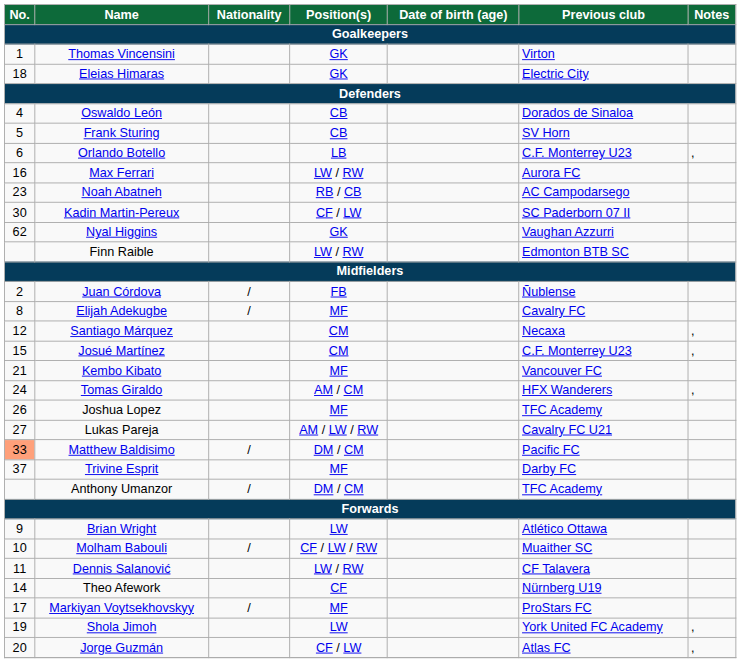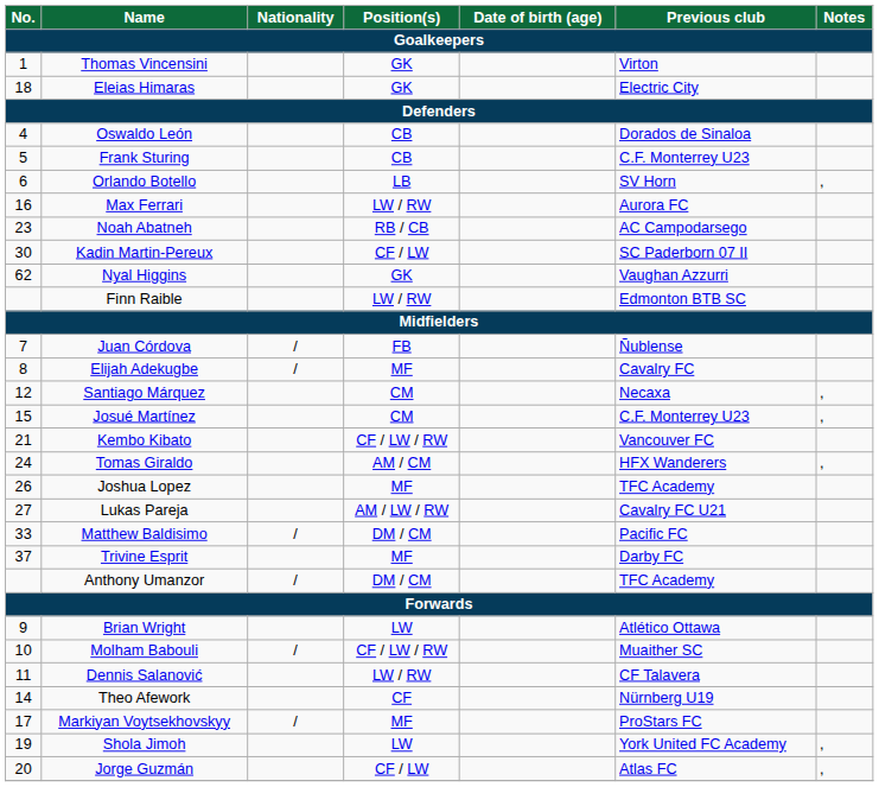 <table class="wikitable" style="text-align:center; font-size:86%; width:90%;">
 <tr>
 <th style="background:#0d6a3a; color:white; text-align:center;">No.</th>
 <th style="background:#0d6a3a; color:white; text-align:center;">Name</th>
 <th style="background:#0d6a3a; color:white; text-align:center;">Nationality</th>
 <th style="background:#0d6a3a; color:white; text-align:center;">Position(s)</th>
 <th style="background:#0d6a3a; color:white; text-align:center;">Date of birth (age)</th>
 <th style="background:#0d6a3a; color:white; text-align:center;">Previous club</th>
 <th style="background:#0d6a3a; color:white; text-align:center;">Notes</th>
 </tr>
 <tr>
 <th colspan="7" style="background:#053b5a; color:white; text-align:center;">Goalkeepers</th>
 </tr>
 <tr>
 <td>1</td>
 <td><a href='#'>Thomas Vincensini</a></td>
 <td></td>
 <td><a href='#'>GK</a></td>
 <td></td>
 <td style="text-align:left"> <a href='#'>Virton</a></td>
 <td align="left"><a href='#'></a></td>
 </tr>
 <tr>
 <td>18</td>
 <td><a href='#'>Eleias Himaras</a></td>
 <td></td>
 <td><a href='#'>GK</a></td>
 <td></td>
 <td style="text-align:left"> <a href='#'>Electric City</a></td>
 <td align="left"></td>
 </tr>
 <tr>
 <th colspan="7" style="background:#053b5a; color:white; text-align:center;">Defenders</th>
 </tr>
 <tr>
 <td>4</td>
 <td><a href='#'>Oswaldo León</a></td>
 <td></td>
 <td><a href='#'>CB</a></td>
 <td></td>
 <td style="text-align:left"> <a href='#'>Dorados de Sinaloa</a></td>
 <td align="left"><a href='#'></a></td>
 </tr>
 <tr>
 <td>5</td>
 <td><a href='#'>Frank Sturing</a></td>
 <td></td>
 <td><a href='#'>CB</a></td>
 <td></td>
-<td style="text-align:left"> <a href='#'>SV Horn</a></td>
+<td style="text-align:left"> <a href='#'>C.F. Monterrey U23</a></td>
 <td align="left"></td>
 </tr>
 <tr>
 <td>6</td>
 <td><a href='#'>Orlando Botello</a></td>
 <td></td>
 <td><a href='#'>LB</a></td>
 <td></td>
-<td style="text-align:left"> <a href='#'>C.F. Monterrey U23</a></td>
+<td style="text-align:left"> <a href='#'>SV Horn</a></td>
 <td align="left"><a href='#'></a>, <a href='#'></a></td>
 </tr>
 <tr>
 <td>16</td>
 <td><a href='#'>Max Ferrari</a></td>
 <td></td>
 <td><a href='#'>LW</a> / <a href='#'>RW</a></td>
 <td></td>
 <td align="left"> <a href='#'>Aurora FC</a></td>
 <td></td>
 </tr>
 <tr>
 <td>23</td>
 <td><a href='#'>Noah Abatneh</a></td>
 <td></td>
 <td><a href='#'>RB</a> / <a href='#'>CB</a></td>
 <td></td>
 <td style="text-align:left"> <a href='#'>AC Campodarsego</a></td>
 <td align="left"></td>
 </tr>
 <tr>
 <td>30</td>
 <td><a href='#'>Kadin Martin-Pereux</a> </td>
 <td></td>
 <td><a href='#'>CF</a> / <a href='#'>LW</a></td>
 <td></td>
 <td style="text-align:left"> <a href='#'>SC Paderborn 07 II</a></td>
 <td align="left"></td>
 </tr>
 <tr>
 <td>62</td>
 <td><a href='#'>Nyal Higgins</a></td>
 <td></td>
 <td><a href='#'>GK</a></td>
 <td></td>
 <td style="text-align:left"> <a href='#'>Vaughan Azzurri</a></td>
 <td align="left"></td>
 </tr>
 <tr>
 <td></td>
 <td>Finn Raible</td>
 <td></td>
 <td><a href='#'>LW</a> / <a href='#'>RW</a></td>
 <td></td>
 <td style="text-align:left"> <a href='#'>Edmonton BTB SC</a></td>
 <td align="left"></td>
 </tr>
 <tr>
 <th colspan="7" style="background:#053b5a; color:white; text-align:center;">Midfielders</th>
 </tr>
 <tr>
-<td>2</td>
+<td>7</td>
 <td><a href='#'>Juan Córdova</a></td>
 <td> / </td>
 <td><a href='#'>FB</a></td>
 <td></td>
 <td align="left"> <a href='#'>Ñublense</a></td>
 <td></td>
 </tr>
 <tr>
 <td>8</td>
 <td><a href='#'>Elijah Adekugbe</a></td>
 <td> / </td>
 <td><a href='#'>MF</a></td>
 <td></td>
 <td style="text-align:left"> <a href='#'>Cavalry FC</a></td>
 <td align="left"></td>
 </tr>
 <tr>
 <td>12</td>
 <td><a href='#'>Santiago Márquez</a></td>
 <td></td>
 <td><a href='#'>CM</a></td>
 <td></td>
 <td style="text-align:left"> <a href='#'>Necaxa</a></td>
 <td align="left"><a href='#'></a>, <a href='#'></a></td>
 </tr>
 <tr>
 <td>15</td>
 <td><a href='#'>Josué Martínez</a></td>
 <td></td>
 <td><a href='#'>CM</a></td>
 <td></td>
 <td style="text-align:left"> <a href='#'>C.F. Monterrey U23</a></td>
 <td align="left"><a href='#'></a>, <a href='#'></a></td>
 </tr>
 <tr>
 <td>21</td>
 <td><a href='#'>Kembo Kibato</a></td>
 <td></td>
-<td><a href='#'>MF</a></td>
+<td><a href='#'>CF</a> / <a href='#'>LW</a> / <a href='#'>RW</a></td>
 <td></td>
 <td style="text-align:left"> <a href='#'>Vancouver FC</a></td>
 <td align="left"></td>
 </tr>
 <tr>
 <td>24</td>
 <td><a href='#'>Tomas Giraldo</a></td>
 <td></td>
 <td><a href='#'>AM</a> / <a href='#'>CM</a></td>
 <td></td>
 <td align="left"> <a href='#'>HFX Wanderers</a></td>
 <td align="left">, <a href='#'></a></td>
 </tr>
 <tr>
 <td>26</td>
 <td>Joshua Lopez</td>
 <td></td>
 <td><a href='#'>MF</a></td>
 <td></td>
 <td style="text-align:left"> <a href='#'>TFC Academy</a></td>
 <td align="left"></td>
 </tr>
 <tr>
 <td>27</td>
 <td>Lukas Pareja</td>
 <td></td>
 <td><a href='#'>AM</a> / <a href='#'>LW</a> /  <a href='#'>RW</a></td>
 <td></td>
 <td style="text-align:left"> <a href='#'>Cavalry FC U21</a></td>
 <td align="left"></td>
 </tr>
 <tr>
-<td style="background: lightsalmon;">33</td>
+<td>33</td>
 <td><a href='#'>Matthew Baldisimo</a></td>
 <td> / </td>
 <td><a href='#'>DM</a> / <a href='#'>CM</a></td>
 <td></td>
 <td style="text-align:left"> <a href='#'>Pacific FC</a></td>
 <td align="left"></td>
 </tr>
 <tr>
 <td>37</td>
 <td><a href='#'>Trivine Esprit</a></td>
 <td></td>
 <td><a href='#'>MF</a></td>
 <td></td>
 <td style="text-align:left"> <a href='#'>Darby FC</a></td>
 <td align="left"></td>
 </tr>
 <tr>
 <td></td>
 <td>Anthony Umanzor</td>
 <td> / </td>
 <td><a href='#'>DM</a> / <a href='#'>CM</a></td>
 <td></td>
 <td style="text-align:left"> <a href='#'>TFC Academy</a></td>
 <td align="left"></td>
 </tr>
 <tr>
 <th colspan="7" style="background:#053b5a; color:white; text-align:center;">Forwards</th>
 </tr>
 <tr>
 <td>9</td>
 <td><a href='#'>Brian Wright</a></td>
 <td></td>
 <td><a href='#'>LW</a></td>
 <td></td>
 <td style="text-align:left"> <a href='#'>Atlético Ottawa</a></td>
 <td align="left"></td>
 </tr>
 <tr>
 <td>10</td>
 <td><a href='#'>Molham Babouli</a></td>
 <td> / </td>
 <td><a href='#'>CF</a> / <a href='#'>LW</a> / <a href='#'>RW</a></td>
 <td></td>
 <td style="text-align:left"> <a href='#'>Muaither SC</a></td>
 <td align="left"></td>
 </tr>
 <tr>
 <td>11</td>
 <td><a href='#'>Dennis Salanović</a></td>
 <td></td>
 <td><a href='#'>LW</a> / <a href='#'>RW</a></td>
 <td></td>
 <td align="left"> <a href='#'>CF Talavera</a></td>
 <td align="left"><a href='#'></a></td>
 </tr>
 <tr>
 <td>14</td>
 <td>Theo Afework</td>
 <td></td>
 <td><a href='#'>CF</a></td>
 <td></td>
 <td style="text-align:left"> <a href='#'>Nürnberg U19</a></td>
 <td align="left"></td>
 </tr>
 <tr>
 <td>17</td>
 <td><a href='#'>Markiyan Voytsekhovskyy</a></td>
 <td> / </td>
 <td><a href='#'>MF</a></td>
 <td></td>
 <td align="left"> <a href='#'>ProStars FC</a></td>
 <td align="left"></td>
 </tr>
 <tr>
 <td>19</td>
 <td><a href='#'>Shola Jimoh</a></td>
 <td></td>
 <td><a href='#'>LW</a></td>
 <td></td>
 <td style="text-align:left"> <a href='#'>York United FC Academy</a></td>
 <td align="left">, </td>
 </tr>
 <tr>
 <td>20</td>
 <td><a href='#'>Jorge Guzmán</a></td>
 <td></td>
 <td><a href='#'>CF</a> / <a href='#'>LW</a></td>
 <td></td>
 <td style="text-align:left"> <a href='#'>Atlas FC</a></td>
 <td align="left"><a href='#'></a>, <a href='#'></a></td>
 </tr>
 <tr>
 </tr>
 </table>
